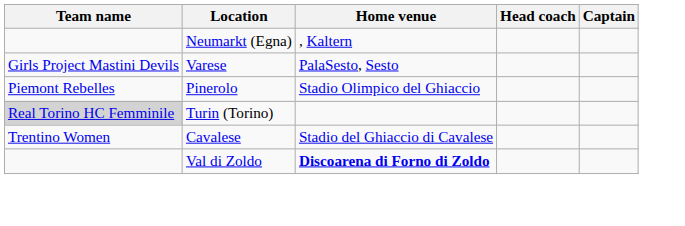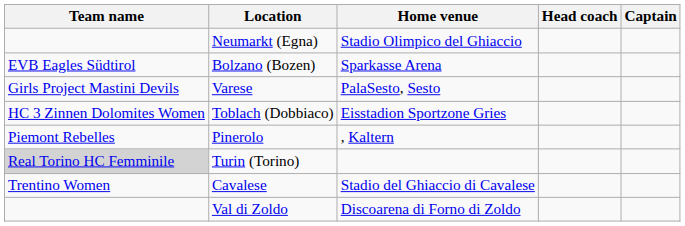 <table class="wikitable sortable" width="">
 <tr>
 <th>Team name</th>
 <th>Location</th>
 <th>Home venue</th>
 <th>Head coach</th>
 <th>Captain</th>
 </tr>
 <tr>
 <td></td>
 <td>  <a href='#'>Neumarkt</a> (Egna)</td>
-<td>, <a href='#'>Kaltern</a></td>
+<td><a href='#'>Stadio Olimpico del Ghiaccio</a></td>
+<td></td>
+<td></td>
+</tr>
+<tr>
+<td><a href='#'>EVB Eagles Südtirol</a></td>
+<td> <a href='#'>Bolzano</a> (Bozen)</td>
+<td><a href='#'>Sparkasse Arena</a></td>
 <td></td>
 <td></td>
 </tr>
 <tr>
 <td><a href='#'>Girls Project Mastini Devils</a></td>
 <td> <a href='#'>Varese</a></td>
 <td><a href='#'>PalaSesto</a>, <a href='#'>Sesto</a></td>
 <td></td>
 <td></td>
 </tr>
 <tr>
+<td><a href='#'>HC 3 Zinnen Dolomites Women</a></td>
+<td> <a href='#'>Toblach</a> (Dobbiaco)</td>
+<td><a href='#'>Eisstadion Sportzone Gries</a></td>
+<td></td>
+<td></td>
+</tr>
+<tr>
 <td><a href='#'>Piemont Rebelles</a></td>
 <td> <a href='#'>Pinerolo</a></td>
-<td><a href='#'>Stadio Olimpico del Ghiaccio</a></td>
+<td>, <a href='#'>Kaltern</a></td>
 <td></td>
 <td></td>
 </tr>
 <tr>
 <td style="background: lightgrey;"><a href='#'>Real Torino HC Femminile</a></td>
 <td> <a href='#'>Turin</a> (Torino)</td>
 <td></td>
 <td></td>
 <td></td>
 </tr>
 <tr>
 <td><a href='#'>Trentino Women</a></td>
 <td> <a href='#'>Cavalese</a></td>
 <td><a href='#'>Stadio del Ghiaccio di Cavalese</a></td>
 <td></td>
 <td></td>
 </tr>
 <tr>
 <td></td>
 <td> <a href='#'>Val di Zoldo</a></td>
-<td><strong><a href='#'>Discoarena di Forno di Zoldo</a></strong></td>
+<td><a href='#'>Discoarena di Forno di Zoldo</a></td>
 <td></td>
 <td></td>
 </tr>
 </table>
